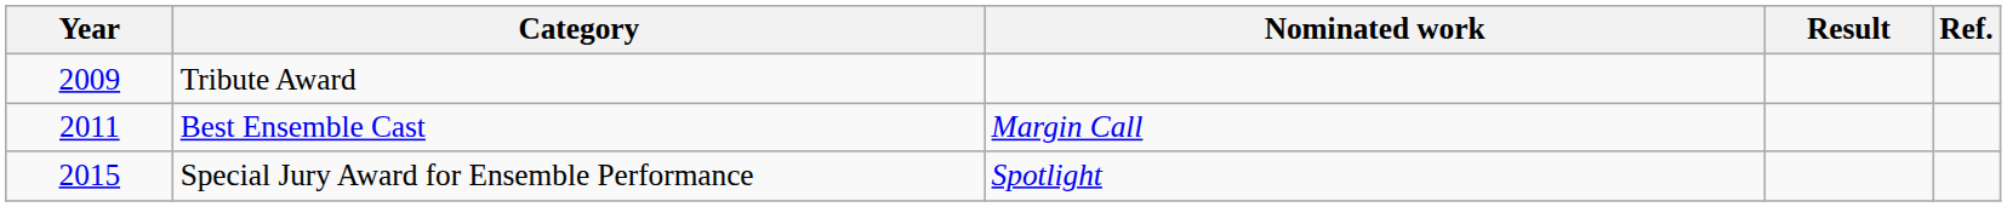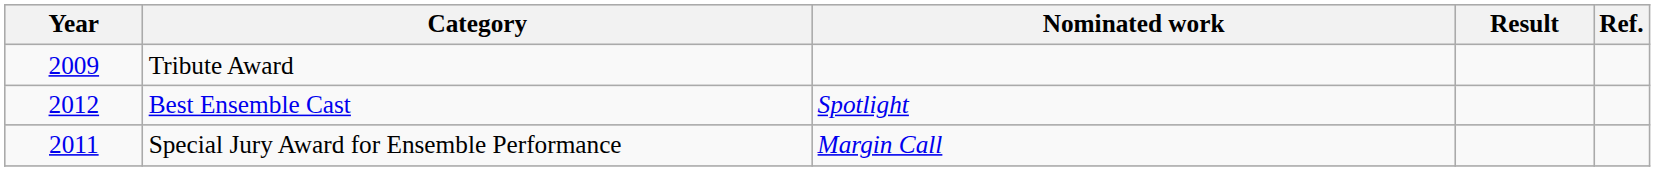 <table class=wikitable>
 <tr>
 <th scope="col" style="width:5em;">Year</th>
 <th scope="col" style="width:26em;">Category</th>
 <th scope="col" style="width:25em;">Nominated work</th>
 <th scope="col" style="width:5em;">Result</th>
 <th>Ref.</th>
 </tr>
 <tr>
 <td style="text-align:center;"><a href='#'>2009</a></td>
 <td>Tribute Award</td>
 <td></td>
 <td></td>
 <td></td>
 </tr>
 <tr>
+<td style="text-align:center;"><a href='#'>2012</a></td>
+<td><a href='#'>Best Ensemble Cast</a></td>
+<td><em><a href='#'>Spotlight</a></em></td>
+<td></td>
+<td></td>
+</tr>
+<tr>
 <td style="text-align:center;"><a href='#'>2011</a></td>
-<td><a href='#'>Best Ensemble Cast</a></td>
+<td>Special Jury Award for Ensemble Performance</td>
 <td><em><a href='#'>Margin Call</a></em></td>
 <td></td>
 <td></td>
 </tr>
-<tr>
-<td style="text-align:center;"><a href='#'>2015</a></td>
-<td>Special Jury Award for Ensemble Performance</td>
-<td><em><a href='#'>Spotlight</a></em></td>
-<td></td>
-<td></td>
-</tr>
 </table>
